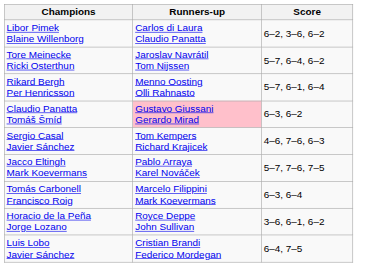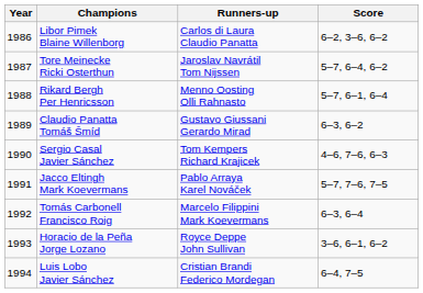 <table class="wikitable">
 <tr>
+<th style="width:40px">Year</th>
 <th style="width:200px">Champions</th>
 <th style="width:200px">Runners-up</th>
 <th style="width:140px" class="unsortable">Score</th>
 </tr>
 <tr>
+<td>1986</td>
 <td> <a href='#'>Libor Pimek</a> <br>  <a href='#'>Blaine Willenborg</a></td>
 <td> <a href='#'>Carlos di Laura</a> <br>  <a href='#'>Claudio Panatta</a></td>
 <td>6–2, 3–6, 6–2</td>
 </tr>
 <tr>
+<td>1987</td>
 <td> <a href='#'>Tore Meinecke</a> <br>  <a href='#'>Ricki Osterthun</a></td>
 <td> <a href='#'>Jaroslav Navrátil</a> <br>  <a href='#'>Tom Nijssen</a></td>
 <td>5–7, 6–4, 6–2</td>
 </tr>
 <tr>
+<td>1988</td>
 <td> <a href='#'>Rikard Bergh</a> <br>  <a href='#'>Per Henricsson</a></td>
 <td> <a href='#'>Menno Oosting</a> <br>  <a href='#'>Olli Rahnasto</a></td>
 <td>5–7, 6–1, 6–4</td>
 </tr>
 <tr>
+<td>1989</td>
 <td> <a href='#'>Claudio Panatta</a> <br>  <a href='#'>Tomáš Šmíd</a></td>
-<td style="background: pink;"> <a href='#'>Gustavo Giussani</a> <br>  <a href='#'>Gerardo Mirad</a></td>
+<td> <a href='#'>Gustavo Giussani</a> <br>  <a href='#'>Gerardo Mirad</a></td>
 <td>6–3, 6–2</td>
 </tr>
 <tr>
+<td>1990</td>
 <td> <a href='#'>Sergio Casal</a> <br>  <a href='#'>Javier Sánchez</a></td>
 <td> <a href='#'>Tom Kempers</a> <br>  <a href='#'>Richard Krajicek</a></td>
 <td>4–6, 7–6, 6–3</td>
 </tr>
 <tr>
+<td>1991</td>
 <td> <a href='#'>Jacco Eltingh</a> <br>  <a href='#'>Mark Koevermans</a></td>
 <td> <a href='#'>Pablo Arraya</a> <br>  <a href='#'>Karel Nováček</a></td>
 <td>5–7, 7–6, 7–5</td>
 </tr>
 <tr>
+<td>1992</td>
 <td> <a href='#'>Tomás Carbonell</a> <br>  <a href='#'>Francisco Roig</a></td>
 <td> <a href='#'>Marcelo Filippini</a> <br>  <a href='#'>Mark Koevermans</a></td>
 <td>6–3, 6–4</td>
 </tr>
 <tr>
+<td>1993</td>
 <td> <a href='#'>Horacio de la Peña</a> <br>  <a href='#'>Jorge Lozano</a></td>
 <td> <a href='#'>Royce Deppe</a> <br>  <a href='#'>John Sullivan</a></td>
 <td>3–6, 6–1, 6–2</td>
 </tr>
 <tr>
+<td>1994</td>
 <td> <a href='#'>Luis Lobo</a> <br>  <a href='#'>Javier Sánchez</a></td>
 <td> <a href='#'>Cristian Brandi</a> <br>  <a href='#'>Federico Mordegan</a></td>
 <td>6–4, 7–5</td>
 </tr>
 </table>
